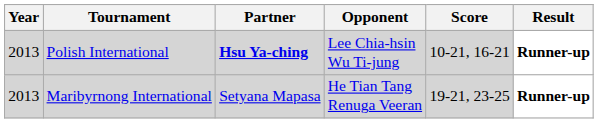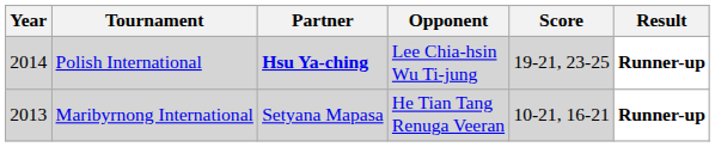 <table class="sortable wikitable" style="font-size: 90%;">
 <tr>
 <th>Year</th>
 <th>Tournament</th>
 <th>Partner</th>
 <th>Opponent</th>
 <th>Score</th>
 <th>Result</th>
 </tr>
 <tr style="background:#D5D5D5">
-<td align="center">2013</td>
+<td align="center">2014</td>
 <td align="left"><a href='#'>Polish International</a></td>
 <td align="left"><strong> <a href='#'>Hsu Ya-ching</a></strong></td>
 <td align="left"> <a href='#'>Lee Chia-hsin</a> <br>  <a href='#'>Wu Ti-jung</a></td>
-<td align="left">10-21, 16-21</td>
+<td align="left">19-21, 23-25</td>
 <td style="text-align:left; background:white"> <strong>Runner-up</strong></td>
 </tr>
 <tr style="background:#D5D5D5">
 <td align="center">2013</td>
 <td align="left"><a href='#'>Maribyrnong International</a></td>
 <td align="left"> <a href='#'>Setyana Mapasa</a></td>
 <td align="left"> <a href='#'>He Tian Tang</a> <br>  <a href='#'>Renuga Veeran</a></td>
-<td align="left">19-21, 23-25</td>
+<td align="left">10-21, 16-21</td>
 <td style="text-align:left; background:white"> <strong>Runner-up</strong></td>
 </tr>
 </table>
